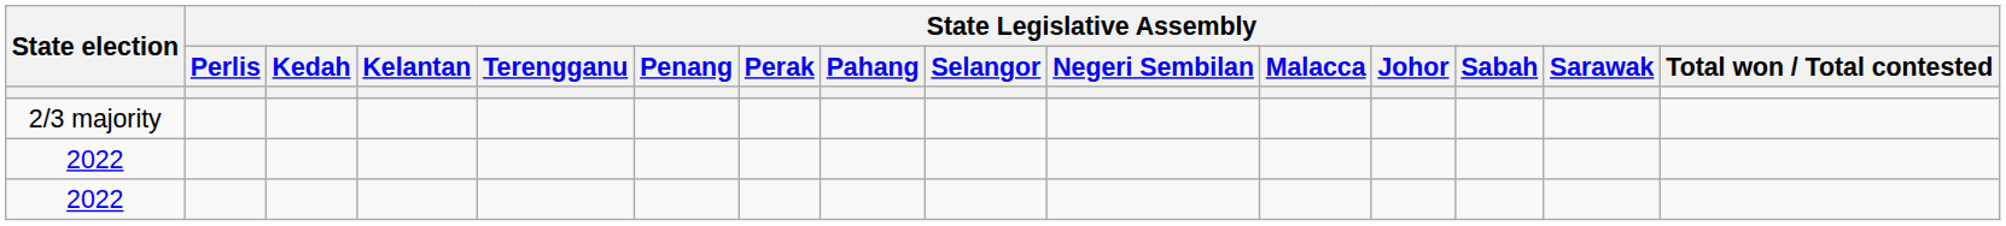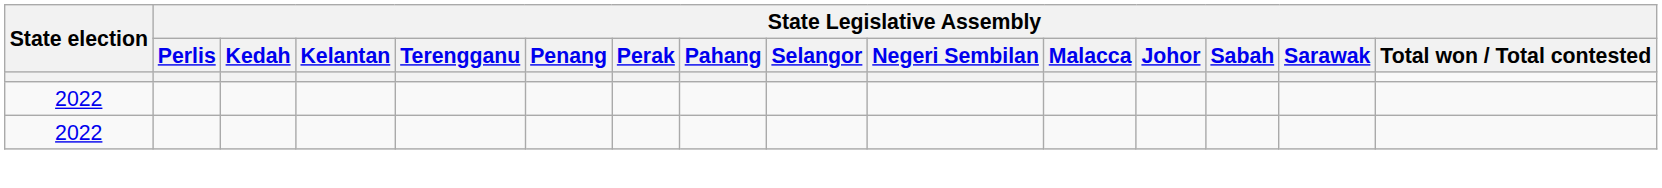 <table class="wikitable sortable" style="text-align:center; font-size:95%">
 <tr>
 <th rowspan="2">State election</th>
 <th colspan="14">State Legislative Assembly</th>
 </tr>
 <tr>
 <th><a href='#'>Perlis</a></th>
 <th><a href='#'>Kedah</a></th>
 <th><a href='#'>Kelantan</a></th>
 <th><a href='#'>Terengganu</a></th>
 <th><a href='#'>Penang</a></th>
 <th><a href='#'>Perak</a></th>
 <th><a href='#'>Pahang</a></th>
 <th><a href='#'>Selangor</a></th>
 <th><a href='#'>Negeri Sembilan</a></th>
 <th><a href='#'>Malacca</a></th>
 <th><a href='#'>Johor</a></th>
 <th><a href='#'>Sabah</a></th>
 <th><a href='#'>Sarawak</a></th>
 <th>Total won / Total contested</th>
 </tr>
 <tr>
 <th></th>
 <th></th>
 <th></th>
 <th></th>
 <th></th>
 <th></th>
 <th></th>
 <th></th>
 <th></th>
 <th></th>
 <th></th>
 <th></th>
 <th></th>
 <th></th>
 </tr>
 <tr>
-<td>2/3 majority</td>
-<td></td>
-<td></td>
-<td></td>
-<td></td>
-<td></td>
-<td></td>
-<td></td>
-<td></td>
-<td></td>
-<td></td>
-<td></td>
-<td></td>
-<td></td>
-<td></td>
-</tr>
-<tr>
 <td><a href='#'>2022</a></td>
 <td></td>
 <td></td>
 <td></td>
 <td></td>
 <td></td>
 <td></td>
 <td></td>
 <td></td>
 <td></td>
 <td></td>
 <td></td>
 <td></td>
 <td></td>
 <td></td>
 </tr>
 <tr>
 <td><a href='#'>2022</a></td>
 <td></td>
 <td></td>
 <td></td>
 <td></td>
 <td></td>
 <td></td>
 <td></td>
 <td></td>
 <td></td>
 <td></td>
 <td></td>
 <td></td>
 <td></td>
 <td></td>
 </tr>
 </table>
